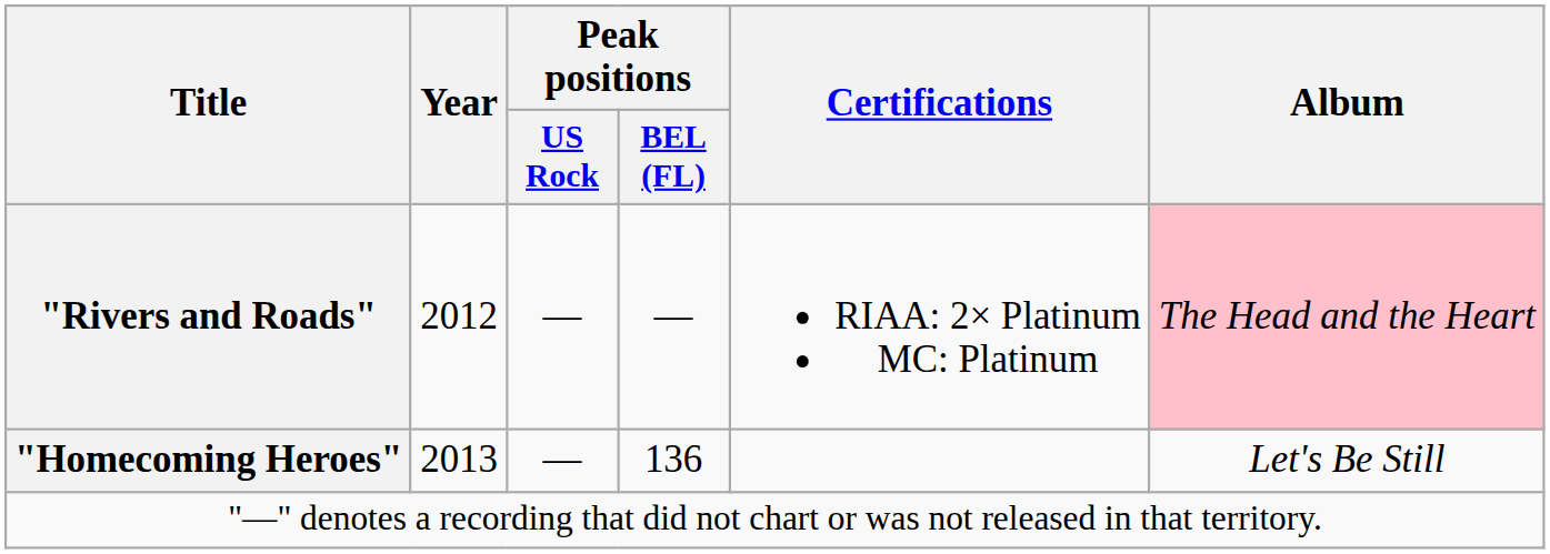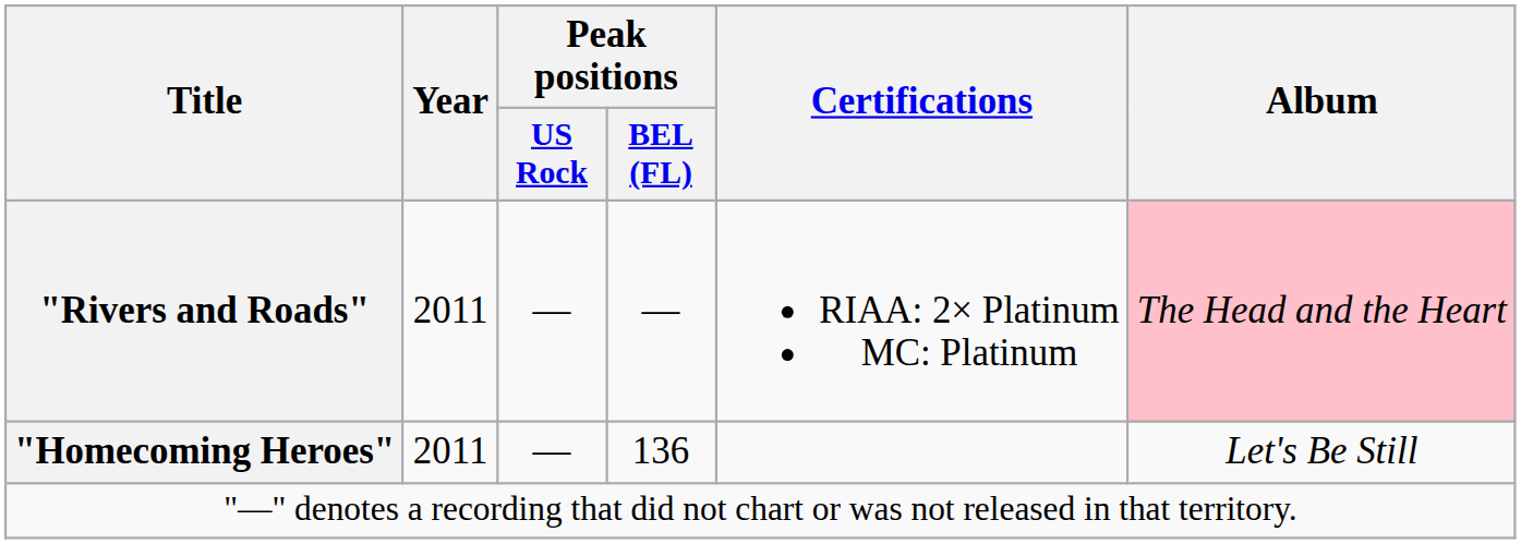 <table class="wikitable plainrowheaders" style="text-align:center;">
 <tr>
 <th scope="col" rowspan="2">Title</th>
 <th scope="col" rowspan="2">Year</th>
 <th scope="col" colspan="2">Peak positions</th>
 <th scope="col" rowspan="2"><a href='#'>Certifications</a></th>
 <th scope="col" rowspan="2">Album</th>
 </tr>
 <tr>
 <th scope="col" style="width:2.9em;font-size:85%;"><a href='#'>US<br>Rock</a><br></th>
 <th scope="col" style="width:2.9em;font-size:85%;"><a href='#'>BEL<br>(FL)</a><br></th>
 </tr>
 <tr>
 <th scope="row">"Rivers and Roads"</th>
-<td>2012</td>
+<td>2011</td>
 <td>—</td>
 <td>—</td>
 <td><br><ul><li>RIAA: 2× Platinum</li><li>MC: Platinum</li></ul></td>
 <td style="background: pink;"><em>The Head and the Heart</em></td>
 </tr>
 <tr>
 <th scope="row">"Homecoming Heroes"</th>
-<td>2013</td>
+<td>2011</td>
 <td>—</td>
 <td>136</td>
 <td></td>
 <td><em>Let's Be Still</em></td>
 </tr>
 <tr>
 <td colspan="13" style="font-size:90%">"—" denotes a recording that did not chart or was not released in that territory.</td>
 </tr>
 </table>
